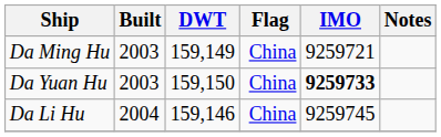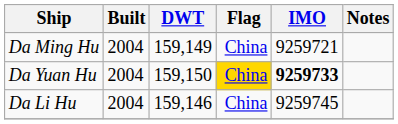 <table class="wikitable">
 <tr>
 <th>Ship</th>
 <th>Built</th>
 <th><a href='#'>DWT</a></th>
 <th>Flag</th>
 <th><a href='#'>IMO</a></th>
 <th>Notes</th>
 </tr>
 <tr>
 <td><em>Da Ming Hu </em></td>
-<td>2003</td>
+<td>2004</td>
 <td align=right>159,149</td>
 <td> <a href='#'>China</a></td>
 <td>9259721</td>
 <td></td>
 </tr>
 <tr>
 <td><em>Da Yuan Hu</em></td>
-<td>2003</td>
+<td>2004</td>
 <td align=right>159,150</td>
-<td> <a href='#'>China</a></td>
+<td style="background: gold;"> <a href='#'>China</a></td>
 <td><strong>9259733</strong></td>
 <td></td>
 </tr>
 <tr>
 <td><em>Da Li Hu </em></td>
 <td>2004</td>
 <td align=right>159,146</td>
 <td> <a href='#'>China</a></td>
 <td>9259745</td>
 <td></td>
 </tr>
 <tr>
 </tr>
 </table>
